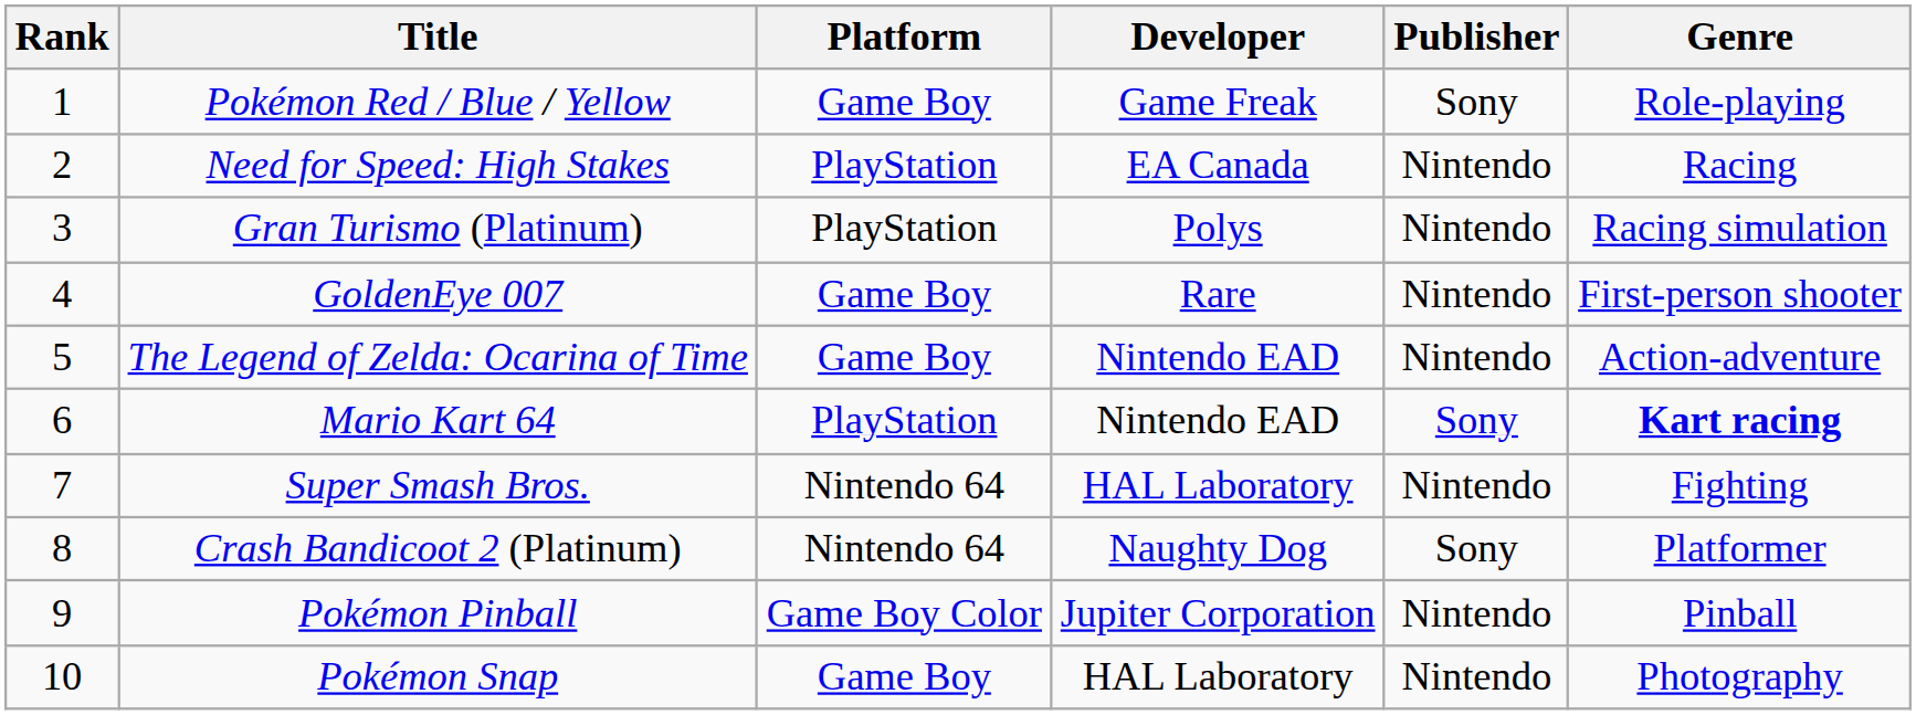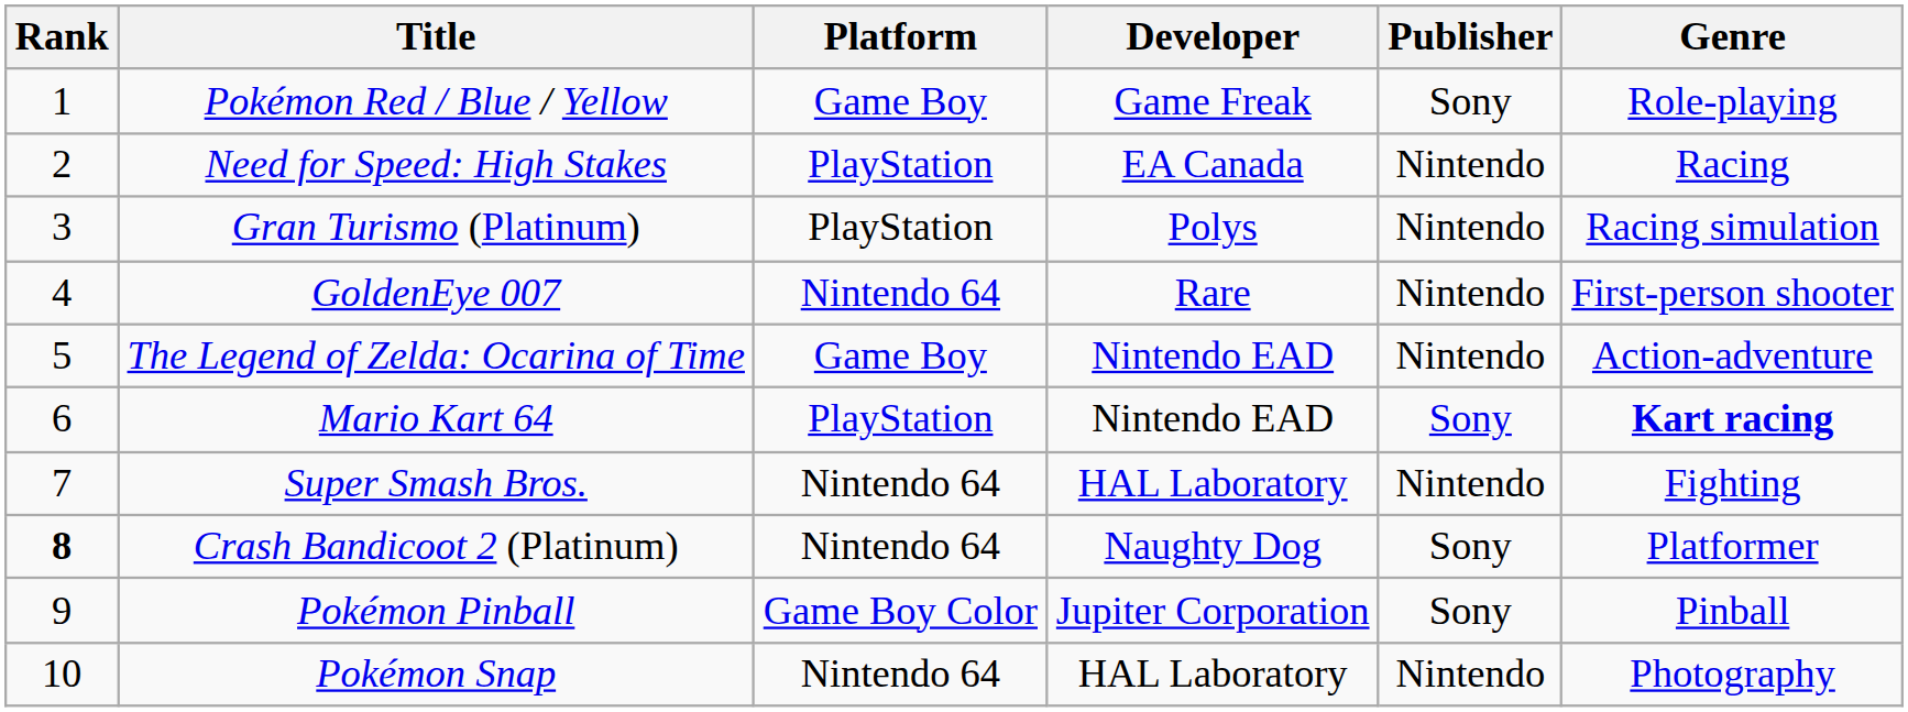 <table class="wikitable sortable" style="text-align:center">
 <tr>
 <th>Rank</th>
 <th>Title</th>
 <th>Platform</th>
 <th>Developer</th>
 <th>Publisher</th>
 <th>Genre</th>
 </tr>
 <tr>
 <td>1</td>
 <td><em><a href='#'>Pokémon Red / Blue</a> / <a href='#'>Yellow</a></em></td>
 <td><a href='#'>Game Boy</a></td>
 <td><a href='#'>Game Freak</a></td>
 <td>Sony</td>
 <td><a href='#'>Role-playing</a></td>
 </tr>
 <tr>
 <td>2</td>
 <td><em><a href='#'>Need for Speed: High Stakes</a></em></td>
 <td><a href='#'>PlayStation</a></td>
 <td><a href='#'>EA Canada</a></td>
 <td>Nintendo</td>
 <td><a href='#'>Racing</a></td>
 </tr>
 <tr>
 <td>3</td>
 <td><em><a href='#'>Gran Turismo</a></em> (<a href='#'>Platinum</a>)</td>
 <td>PlayStation</td>
 <td><a href='#'>Polys</a></td>
 <td>Nintendo</td>
 <td><a href='#'>Racing simulation</a></td>
 </tr>
 <tr>
 <td>4</td>
 <td><em><a href='#'>GoldenEye 007</a></em></td>
-<td><a href='#'>Game Boy</a></td>
+<td><a href='#'>Nintendo 64</a></td>
 <td><a href='#'>Rare</a></td>
 <td>Nintendo</td>
 <td><a href='#'>First-person shooter</a></td>
 </tr>
 <tr>
 <td>5</td>
 <td><em><a href='#'>The Legend of Zelda: Ocarina of Time</a></em></td>
 <td><a href='#'>Game Boy</a></td>
 <td><a href='#'>Nintendo EAD</a></td>
 <td>Nintendo</td>
 <td><a href='#'>Action-adventure</a></td>
 </tr>
 <tr>
 <td>6</td>
 <td><em><a href='#'>Mario Kart 64</a></em></td>
 <td><a href='#'>PlayStation</a></td>
 <td>Nintendo EAD</td>
 <td><a href='#'>Sony</a></td>
 <td><strong><a href='#'>Kart racing</a></strong></td>
 </tr>
 <tr>
 <td>7</td>
 <td><em><a href='#'>Super Smash Bros.</a></em></td>
 <td>Nintendo 64</td>
 <td><a href='#'>HAL Laboratory</a></td>
 <td>Nintendo</td>
 <td><a href='#'>Fighting</a></td>
 </tr>
 <tr>
-<td>8</td>
+<td><strong>8</strong></td>
 <td><em><a href='#'>Crash Bandicoot 2</a></em> (Platinum)</td>
 <td>Nintendo 64</td>
 <td><a href='#'>Naughty Dog</a></td>
 <td>Sony</td>
 <td><a href='#'>Platformer</a></td>
 </tr>
 <tr>
 <td>9</td>
 <td><em><a href='#'>Pokémon Pinball</a></em></td>
 <td><a href='#'>Game Boy Color</a></td>
 <td><a href='#'>Jupiter Corporation</a></td>
-<td>Nintendo</td>
+<td>Sony</td>
 <td><a href='#'>Pinball</a></td>
 </tr>
 <tr>
 <td>10</td>
 <td><em><a href='#'>Pokémon Snap</a></em></td>
-<td><a href='#'>Game Boy</a></td>
+<td>Nintendo 64</td>
 <td>HAL Laboratory</td>
 <td>Nintendo</td>
 <td><a href='#'>Photography</a></td>
 </tr>
 </table>
